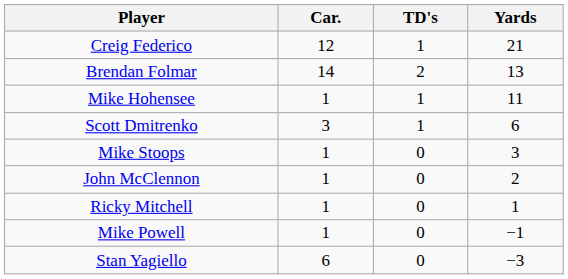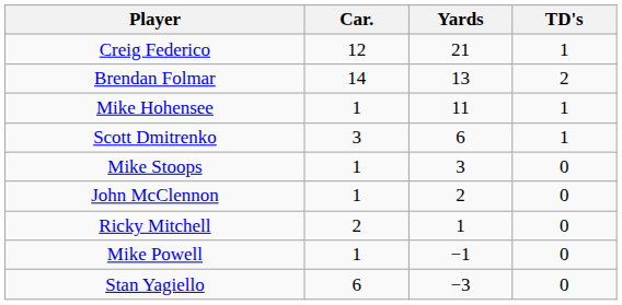 <table class="wikitable sortable">
 <tr>
 <th bgcolor="#DDDDFF" width="26%">Player</th>
 <th bgcolor="#DDDDFF" width="9%">Car.</th>
+<th bgcolor="#DDDDFF" width="9%">Yards</th>
 <th bgcolor="#DDDDFF" width="9%">TD's</th>
-<th bgcolor="#DDDDFF" width="9%">Yards</th>
 </tr>
 <tr align="center">
 <td><a href='#'>Creig Federico</a></td>
 <td>12</td>
+<td>21</td>
 <td>1</td>
-<td>21</td>
 </tr>
 <tr align="center">
 <td><a href='#'>Brendan Folmar</a></td>
 <td>14</td>
+<td>13</td>
 <td>2</td>
-<td>13</td>
 </tr>
 <tr align="center">
 <td><a href='#'>Mike Hohensee</a></td>
 <td>1</td>
+<td>11</td>
 <td>1</td>
-<td>11</td>
 </tr>
 <tr align="center">
 <td><a href='#'>Scott Dmitrenko</a></td>
 <td>3</td>
+<td>6</td>
 <td>1</td>
-<td>6</td>
 </tr>
 <tr align="center">
 <td><a href='#'>Mike Stoops</a></td>
 <td>1</td>
+<td>3</td>
 <td>0</td>
-<td>3</td>
 </tr>
 <tr align="center">
 <td><a href='#'>John McClennon</a></td>
 <td>1</td>
+<td>2</td>
 <td>0</td>
-<td>2</td>
 </tr>
 <tr align="center">
 <td><a href='#'>Ricky Mitchell</a></td>
+<td>2</td>
 <td>1</td>
 <td>0</td>
-<td>1</td>
 </tr>
 <tr align="center">
 <td><a href='#'>Mike Powell</a></td>
 <td>1</td>
+<td>−1</td>
 <td>0</td>
-<td>−1</td>
 </tr>
 <tr align="center">
 <td><a href='#'>Stan Yagiello</a></td>
 <td>6</td>
+<td>−3</td>
 <td>0</td>
-<td>−3</td>
 </tr>
 </table>
